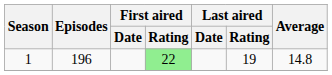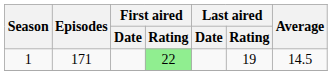 <table class="wikitable" style="text-align: center">
 <tr>
 <th scope="col" rowspan="2">Season</th>
 <th scope="col" rowspan="2" colspan="1">Episodes</th>
 <th scope="col" colspan="2">First aired</th>
 <th scope="col" colspan="2">Last aired</th>
 <th scope="col" rowspan="2" colspan="1">Average</th>
 </tr>
 <tr>
 <th scope="col">Date</th>
 <th scope="col">Rating</th>
 <th scope="col">Date</th>
 <th scope="col">Rating</th>
 </tr>
 <tr>
 <td>1</td>
-<td>196</td>
+<td>171</td>
 <td></td>
 <td style="background: lightgreen;">22</td>
 <td></td>
 <td>19</td>
-<td>14.8</td>
+<td>14.5</td>
 </tr>
 <tr>
 </tr>
 </table>
